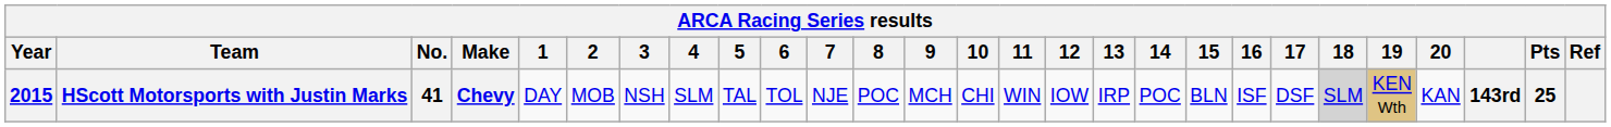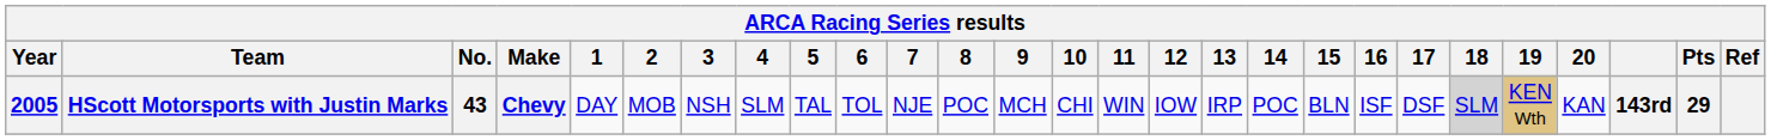 <table class="wikitable" style="text-align:center; font-size:75%">
 <tr>
 <th colspan=27><a href='#'>ARCA Racing Series</a> results</th>
 </tr>
 <tr>
 <th>Year</th>
 <th>Team</th>
 <th>No.</th>
 <th>Make</th>
 <th>1</th>
 <th>2</th>
 <th>3</th>
 <th>4</th>
 <th>5</th>
 <th>6</th>
 <th>7</th>
 <th>8</th>
 <th>9</th>
 <th>10</th>
 <th>11</th>
 <th>12</th>
 <th>13</th>
 <th>14</th>
 <th>15</th>
 <th>16</th>
 <th>17</th>
 <th>18</th>
 <th>19</th>
 <th>20</th>
 <th></th>
 <th>Pts</th>
 <th>Ref</th>
 </tr>
 <tr>
-<th><a href='#'>2015</a></th>
+<th><a href='#'>2005</a></th>
 <th><a href='#'>HScott Motorsports with Justin Marks</a></th>
-<th>41</th>
+<th>43</th>
 <th><a href='#'>Chevy</a></th>
 <td><a href='#'>DAY</a></td>
 <td><a href='#'>MOB</a></td>
 <td><a href='#'>NSH</a></td>
 <td><a href='#'>SLM</a></td>
 <td><a href='#'>TAL</a></td>
 <td><a href='#'>TOL</a></td>
 <td><a href='#'>NJE</a></td>
 <td><a href='#'>POC</a></td>
 <td><a href='#'>MCH</a></td>
 <td><a href='#'>CHI</a></td>
 <td><a href='#'>WIN</a></td>
 <td><a href='#'>IOW</a></td>
 <td><a href='#'>IRP</a></td>
 <td><a href='#'>POC</a></td>
 <td><a href='#'>BLN</a></td>
 <td><a href='#'>ISF</a></td>
 <td><a href='#'>DSF</a></td>
 <td style="background: lightgrey;"><a href='#'>SLM</a></td>
 <td style="background:#DFC484;"><a href='#'>KEN</a><br><small>Wth</small></td>
 <td><a href='#'>KAN</a></td>
 <th>143rd</th>
-<th>25</th>
+<th>29</th>
 <th></th>
 </tr>
 </table>
